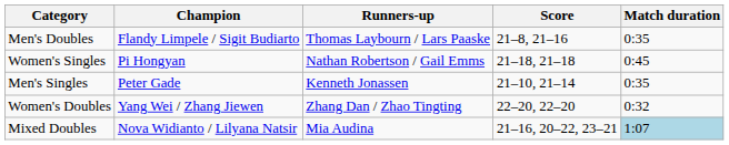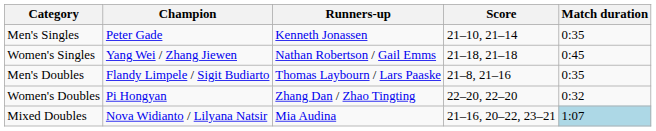 <table class="wikitable" border="1">
 <tr>
 <th>Category</th>
 <th>Champion</th>
 <th>Runners-up</th>
 <th>Score</th>
 <th>Match duration</th>
 </tr>
 <tr>
+<td>Men's Singles</td>
+<td> <a href='#'>Peter Gade</a></td>
+<td> <a href='#'>Kenneth Jonassen</a></td>
+<td>21–10, 21–14</td>
+<td>0:35</td>
+</tr>
+<tr>
+<td>Women's Singles</td>
+<td> <a href='#'>Yang Wei</a> / <a href='#'>Zhang Jiewen</a></td>
+<td> <a href='#'>Nathan Robertson</a> / <a href='#'>Gail Emms</a></td>
+<td>21–18, 21–18</td>
+<td>0:45</td>
+</tr>
+<tr>
 <td>Men's Doubles</td>
 <td> <a href='#'>Flandy Limpele</a> / <a href='#'>Sigit Budiarto</a></td>
 <td> <a href='#'>Thomas Laybourn</a> / <a href='#'>Lars Paaske</a></td>
 <td>21–8, 21–16</td>
 <td>0:35</td>
 </tr>
 <tr>
-<td>Women's Singles</td>
+<td>Women's Doubles</td>
 <td> <a href='#'>Pi Hongyan</a></td>
-<td> <a href='#'>Nathan Robertson</a> / <a href='#'>Gail Emms</a></td>
-<td>21–18, 21–18</td>
-<td>0:45</td>
-</tr>
-<tr>
-<td>Men's Singles</td>
-<td> <a href='#'>Peter Gade</a></td>
-<td> <a href='#'>Kenneth Jonassen</a></td>
-<td>21–10, 21–14</td>
-<td>0:35</td>
-</tr>
-<tr>
-<td>Women's Doubles</td>
-<td> <a href='#'>Yang Wei</a> / <a href='#'>Zhang Jiewen</a></td>
 <td> <a href='#'>Zhang Dan</a> / <a href='#'>Zhao Tingting</a></td>
 <td>22–20, 22–20</td>
 <td>0:32</td>
 </tr>
 <tr>
 <td>Mixed Doubles</td>
 <td> <a href='#'>Nova Widianto</a> / <a href='#'>Lilyana Natsir</a></td>
 <td> <a href='#'>Mia Audina</a></td>
 <td>21–16, 20–22, 23–21</td>
 <td style="background: lightblue;">1:07</td>
 </tr>
 </table>
